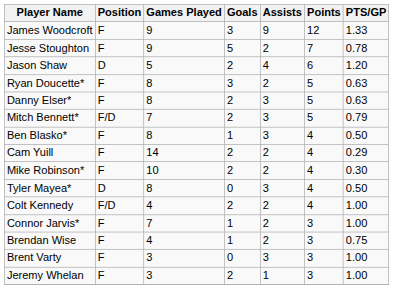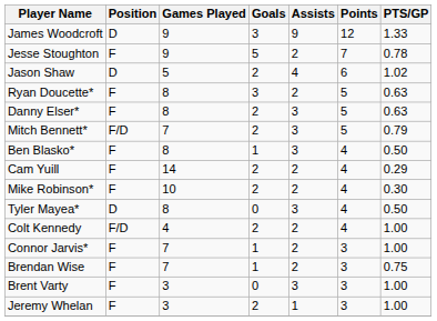 <table class="wikitable sortable" border="1">
 <tr>
 <th>Player Name</th>
 <th>Position</th>
 <th>Games Played</th>
 <th>Goals</th>
 <th>Assists</th>
 <th>Points</th>
 <th>PTS/GP</th>
 </tr>
 <tr>
 <td>James Woodcroft</td>
-<td>F</td>
+<td>D</td>
 <td>9</td>
 <td>3</td>
 <td>9</td>
 <td>12</td>
 <td>1.33</td>
 </tr>
 <tr>
 <td>Jesse Stoughton</td>
 <td>F</td>
 <td>9</td>
 <td>5</td>
 <td>2</td>
 <td>7</td>
 <td>0.78</td>
 </tr>
 <tr>
 <td>Jason Shaw</td>
 <td>D</td>
 <td>5</td>
 <td>2</td>
 <td>4</td>
 <td>6</td>
-<td>1.20</td>
+<td>1.02</td>
 </tr>
 <tr>
 <td>Ryan Doucette*</td>
 <td>F</td>
 <td>8</td>
 <td>3</td>
 <td>2</td>
 <td>5</td>
 <td>0.63</td>
 </tr>
 <tr>
 <td>Danny Elser*</td>
 <td>F</td>
 <td>8</td>
 <td>2</td>
 <td>3</td>
 <td>5</td>
 <td>0.63</td>
 </tr>
 <tr>
 <td>Mitch Bennett*</td>
 <td>F/D</td>
 <td>7</td>
 <td>2</td>
 <td>3</td>
 <td>5</td>
 <td>0.79</td>
 </tr>
 <tr>
 <td>Ben Blasko*</td>
 <td>F</td>
 <td>8</td>
 <td>1</td>
 <td>3</td>
 <td>4</td>
 <td>0.50</td>
 </tr>
 <tr>
 <td>Cam Yuill</td>
 <td>F</td>
 <td>14</td>
 <td>2</td>
 <td>2</td>
 <td>4</td>
 <td>0.29</td>
 </tr>
 <tr>
 <td>Mike Robinson*</td>
 <td>F</td>
 <td>10</td>
 <td>2</td>
 <td>2</td>
 <td>4</td>
 <td>0.30</td>
 </tr>
 <tr>
 <td>Tyler Mayea*</td>
 <td>D</td>
 <td>8</td>
 <td>0</td>
 <td>3</td>
 <td>4</td>
 <td>0.50</td>
 </tr>
 <tr>
 <td>Colt Kennedy</td>
 <td>F/D</td>
 <td>4</td>
 <td>2</td>
 <td>2</td>
 <td>4</td>
 <td>1.00</td>
 </tr>
 <tr>
 <td>Connor Jarvis*</td>
 <td>F</td>
 <td>7</td>
 <td>1</td>
 <td>2</td>
 <td>3</td>
 <td>1.00</td>
 </tr>
 <tr>
 <td>Brendan Wise</td>
 <td>F</td>
-<td>4</td>
+<td>7</td>
 <td>1</td>
 <td>2</td>
 <td>3</td>
 <td>0.75</td>
 </tr>
 <tr>
 <td>Brent Varty</td>
 <td>F</td>
 <td>3</td>
 <td>0</td>
 <td>3</td>
 <td>3</td>
 <td>1.00</td>
 </tr>
 <tr>
 <td>Jeremy Whelan</td>
 <td>F</td>
 <td>3</td>
 <td>2</td>
 <td>1</td>
 <td>3</td>
 <td>1.00</td>
 </tr>
 <tr>
 </tr>
 </table>
